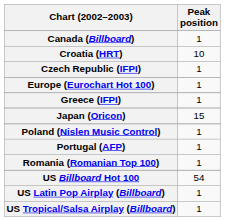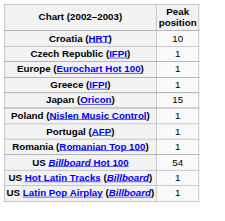 <table class="wikitable sortable plainrowheaders" style="text-align:center">
 <tr>
 <th>Chart (2002–2003)</th>
 <th>Peak<br>position</th>
 </tr>
 <tr>
 </tr>
 <tr>
 </tr>
 <tr>
 </tr>
 <tr>
-</tr>
-<tr>
-<th scope="row">Canada (<em><a href='#'>Billboard</a></em>)</th>
-<td>1</td>
 </tr>
 <tr>
 <th scope="row">Croatia (<a href='#'>HRT</a>)</th>
 <td>10</td>
 </tr>
 <tr>
 <th scope="row">Czech Republic (<a href='#'>IFPI</a>)</th>
 <td>1</td>
 </tr>
 <tr>
 </tr>
 <tr>
 <th scope="row">Europe (<a href='#'>Eurochart Hot 100</a>)</th>
 <td>1</td>
 </tr>
 <tr>
 </tr>
 <tr>
 </tr>
 <tr>
 </tr>
 <tr>
 <th scope="row">Greece (<a href='#'>IFPI</a>)</th>
 <td>1</td>
 </tr>
 <tr>
 </tr>
 <tr>
 </tr>
 <tr>
 </tr>
 <tr>
 <th scope="row">Japan (<a href='#'>Oricon</a>)</th>
 <td>15</td>
 </tr>
 <tr>
 </tr>
 <tr>
 </tr>
 <tr>
 </tr>
 <tr>
 </tr>
 <tr>
 <th scope="row">Poland (<a href='#'>Nislen Music Control</a>)</th>
 <td>1</td>
 </tr>
 <tr>
 <th scope="row">Portugal (<a href='#'>AFP</a>)</th>
 <td>1</td>
 </tr>
 <tr>
 <th scope="row">Romania (<a href='#'>Romanian Top 100</a>)</th>
 <td>1</td>
 </tr>
 <tr>
 </tr>
 <tr>
 </tr>
 <tr>
 </tr>
 <tr>
 </tr>
 <tr>
 </tr>
 <tr>
 <th scope="row">US <a href='#'><em>Billboard</em> Hot 100</a></th>
 <td>54</td>
 </tr>
 <tr>
+<th scope="row">US <a href='#'>Hot Latin Tracks</a> (<em><a href='#'>Billboard</a></em>)</th>
+<td>1</td>
+</tr>
+<tr>
 <th scope="row">US <a href='#'>Latin Pop Airplay</a> (<em><a href='#'>Billboard</a></em>)</th>
 <td>1</td>
 </tr>
-<tr>
-<th scope="row">US <a href='#'>Tropical/Salsa Airplay</a> (<em><a href='#'>Billboard</a></em>)</th>
-<td>1</td>
-</tr>
 </table>
